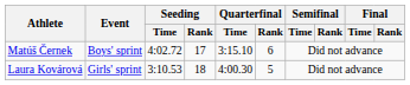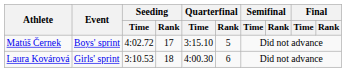 <table class="wikitable" style="font-size:90%; text-align:center;">
 <tr>
 <th rowspan=2>Athlete</th>
 <th rowspan=2>Event</th>
 <th colspan=2>Seeding</th>
 <th colspan=2>Quarterfinal</th>
 <th colspan=2>Semifinal</th>
 <th colspan=2>Final</th>
 </tr>
 <tr style="font-size:95%">
 <th>Time</th>
 <th>Rank</th>
 <th>Time</th>
 <th>Rank</th>
 <th>Time</th>
 <th>Rank</th>
 <th>Time</th>
 <th>Rank</th>
 </tr>
 <tr>
 <td align=left><a href='#'>Matúš Černek</a></td>
 <td align=left><a href='#'>Boys' sprint</a></td>
 <td>4:02.72</td>
 <td>17</td>
 <td>3:15.10</td>
-<td>6</td>
+<td>5</td>
 <td colspan="4">Did not advance</td>
 </tr>
 <tr>
 <td align=left><a href='#'>Laura Kovárová</a></td>
 <td align=left><a href='#'>Girls' sprint</a></td>
 <td>3:10.53</td>
 <td>18</td>
 <td>4:00.30</td>
-<td>5</td>
+<td>6</td>
 <td colspan="4">Did not advance</td>
 </tr>
 </table>
